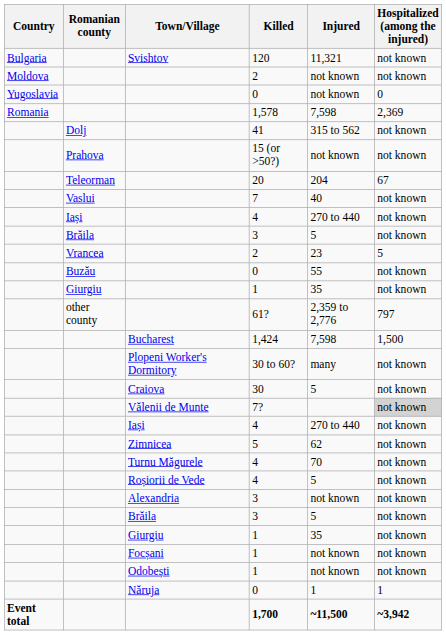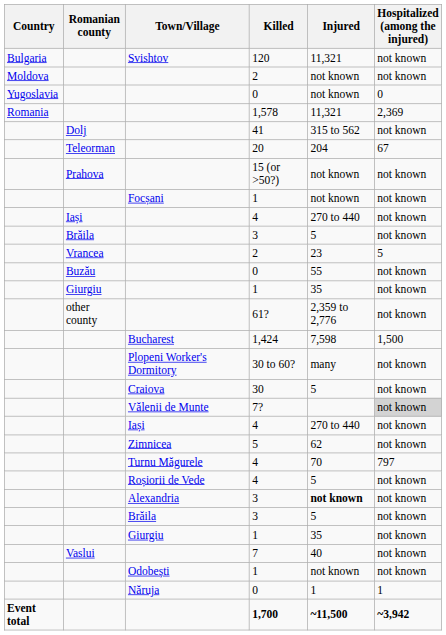 <table class="wikitable">
 <tr>
 <th>Country</th>
 <th>Romanian<br>county</th>
 <th>Town/Village</th>
 <th>Killed</th>
 <th>Injured</th>
 <th>Hospitalized<br>(among the<br>injured)</th>
 </tr>
 <tr>
 <td><a href='#'>Bulgaria</a></td>
 <td></td>
 <td><a href='#'>Svishtov</a></td>
 <td>120</td>
 <td>11,321</td>
 <td>not known</td>
 </tr>
 <tr>
 <td><a href='#'>Moldova</a></td>
 <td></td>
 <td></td>
 <td>2</td>
 <td>not known</td>
 <td>not known</td>
 </tr>
 <tr>
 <td><a href='#'>Yugoslavia</a></td>
 <td></td>
 <td></td>
 <td>0</td>
 <td>not known</td>
 <td>0</td>
 </tr>
 <tr>
 <td><a href='#'>Romania</a></td>
 <td></td>
 <td></td>
 <td>1,578</td>
-<td>7,598</td>
+<td>11,321</td>
 <td>2,369</td>
 </tr>
 <tr>
 <td></td>
 <td><a href='#'>Dolj</a></td>
 <td></td>
 <td>41</td>
 <td>315 to 562</td>
 <td>not known</td>
 </tr>
 <tr>
 <td></td>
+<td><a href='#'>Teleorman</a></td>
+<td></td>
+<td>20</td>
+<td>204</td>
+<td>67</td>
+</tr>
+<tr>
+<td></td>
 <td><a href='#'>Prahova</a></td>
 <td></td>
 <td>15 (or >50?)</td>
 <td>not known</td>
 <td>not known</td>
 </tr>
 <tr>
 <td></td>
-<td><a href='#'>Teleorman</a></td>
 <td></td>
-<td>20</td>
-<td>204</td>
-<td>67</td>
-</tr>
-<tr>
-<td></td>
-<td><a href='#'>Vaslui</a></td>
-<td></td>
-<td>7</td>
-<td>40</td>
+<td><a href='#'>Focșani</a></td>
+<td>1</td>
+<td>not known</td>
 <td>not known</td>
 </tr>
 <tr>
 <td></td>
 <td><a href='#'>Iași</a></td>
 <td></td>
 <td>4</td>
 <td>270 to 440</td>
 <td>not known</td>
 </tr>
 <tr>
 <td></td>
 <td><a href='#'>Brăila</a></td>
 <td></td>
 <td>3</td>
 <td>5</td>
 <td>not known</td>
 </tr>
 <tr>
 <td></td>
 <td><a href='#'>Vrancea</a></td>
 <td></td>
 <td>2</td>
 <td>23</td>
 <td>5</td>
 </tr>
 <tr>
 <td></td>
 <td><a href='#'>Buzău</a></td>
 <td></td>
 <td>0</td>
 <td>55</td>
 <td>not known</td>
 </tr>
 <tr>
 <td></td>
 <td><a href='#'>Giurgiu</a></td>
 <td></td>
 <td>1</td>
 <td>35</td>
 <td>not known</td>
 </tr>
 <tr>
 <td></td>
 <td>other county</td>
 <td></td>
 <td>61?</td>
 <td>2,359 to 2,776</td>
-<td>797</td>
+<td>not known</td>
 </tr>
 <tr>
 <td></td>
 <td></td>
 <td><a href='#'>Bucharest</a></td>
 <td>1,424</td>
 <td>7,598</td>
 <td>1,500</td>
 </tr>
 <tr>
 <td></td>
 <td></td>
 <td><a href='#'>Plopeni Worker's Dormitory</a></td>
 <td>30 to 60?</td>
 <td>many</td>
 <td>not known</td>
 </tr>
 <tr>
 <td></td>
 <td></td>
 <td><a href='#'>Craiova</a></td>
 <td>30</td>
 <td>5</td>
 <td>not known</td>
 </tr>
 <tr>
 <td></td>
 <td></td>
 <td><a href='#'>Vălenii de Munte</a></td>
 <td>7?</td>
 <td></td>
 <td style="background: lightgrey;">not known</td>
 </tr>
 <tr>
 <td></td>
 <td></td>
 <td><a href='#'>Iași</a></td>
 <td>4</td>
 <td>270 to 440</td>
 <td>not known</td>
 </tr>
 <tr>
 <td></td>
 <td></td>
 <td><a href='#'>Zimnicea</a></td>
 <td>5</td>
 <td>62</td>
 <td>not known</td>
 </tr>
 <tr>
 <td></td>
 <td></td>
 <td><a href='#'>Turnu Măgurele</a></td>
 <td>4</td>
 <td>70</td>
-<td>not known</td>
+<td>797</td>
 </tr>
 <tr>
 <td></td>
 <td></td>
 <td><a href='#'>Roșiorii de Vede</a></td>
 <td>4</td>
 <td>5</td>
 <td>not known</td>
 </tr>
 <tr>
 <td></td>
 <td></td>
 <td><a href='#'>Alexandria</a></td>
 <td>3</td>
-<td>not known</td>
+<td><strong>not known</strong></td>
 <td>not known</td>
 </tr>
 <tr>
 <td></td>
 <td></td>
 <td><a href='#'>Brăila</a></td>
 <td>3</td>
 <td>5</td>
 <td>not known</td>
 </tr>
 <tr>
 <td></td>
 <td></td>
 <td><a href='#'>Giurgiu</a></td>
 <td>1</td>
 <td>35</td>
 <td>not known</td>
 </tr>
 <tr>
 <td></td>
+<td><a href='#'>Vaslui</a></td>
 <td></td>
-<td><a href='#'>Focșani</a></td>
-<td>1</td>
-<td>not known</td>
+<td>7</td>
+<td>40</td>
 <td>not known</td>
 </tr>
 <tr>
 <td></td>
 <td></td>
 <td><a href='#'>Odobești</a></td>
 <td>1</td>
 <td>not known</td>
 <td>not known</td>
 </tr>
 <tr>
 <td></td>
 <td></td>
 <td><a href='#'>Năruja</a></td>
 <td>0</td>
 <td>1</td>
 <td>1</td>
 </tr>
 <tr>
 <td><strong>Event total</strong></td>
 <td></td>
 <td></td>
 <td><strong>1,700</strong></td>
 <td><strong>~11,500</strong></td>
 <td><strong>~3,942</strong></td>
 </tr>
 </table>
